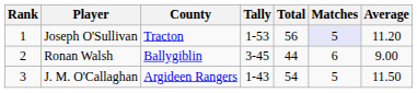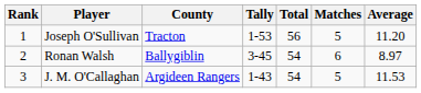 <table class="wikitable">
 <tr>
 <th>Rank</th>
 <th>Player</th>
 <th>County</th>
 <th>Tally</th>
 <th>Total</th>
 <th>Matches</th>
 <th>Average</th>
 </tr>
 <tr>
 <td rowspan="1" style="text-align:center;">1</td>
 <td>Joseph O'Sullivan</td>
 <td><a href='#'>Tracton</a></td>
 <td align=center>1-53</td>
 <td align=center>56</td>
-<td align=center style="background: lavender;">5</td>
+<td align=center>5</td>
 <td align=center>11.20</td>
 </tr>
 <tr>
 <td rowspan="1" style="text-align:center;">2</td>
 <td>Ronan Walsh</td>
 <td><a href='#'>Ballygiblin</a></td>
 <td align=center>3-45</td>
-<td align=center>44</td>
+<td align=center>54</td>
 <td align=center>6</td>
-<td align=center>9.00</td>
+<td align=center>8.97</td>
 </tr>
 <tr>
 <td rowspan="1" style="text-align:center;">3</td>
 <td>J. M. O'Callaghan</td>
 <td><a href='#'>Argideen Rangers</a></td>
 <td align=center>1-43</td>
 <td align=center>54</td>
 <td align=center>5</td>
-<td align=center>11.50</td>
+<td align=center>11.53</td>
 </tr>
 </table>
